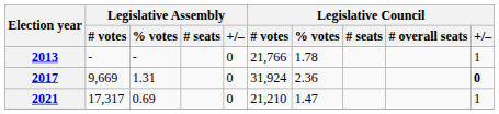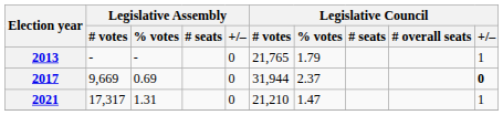 <table class="wikitable">
 <tr>
 <th rowspan="2">Election year</th>
 <th colspan="4">Legislative Assembly</th>
 <th colspan="5">Legislative Council</th>
 </tr>
 <tr>
 <th># votes</th>
 <th>% votes</th>
 <th># seats</th>
 <th>+/–</th>
 <th># votes</th>
 <th>% votes</th>
 <th># seats</th>
 <th># overall seats</th>
 <th>+/–</th>
 </tr>
 <tr>
 <th><a href='#'>2013</a></th>
 <td>-</td>
 <td>-</td>
 <td></td>
 <td> 0</td>
-<td>21,766</td>
-<td>1.78</td>
+<td>21,765</td>
+<td>1.79</td>
 <td></td>
 <td></td>
 <td> 1</td>
 </tr>
 <tr>
 <th><a href='#'>2017</a></th>
 <td>9,669</td>
-<td>1.31</td>
+<td>0.69</td>
 <td></td>
 <td> 0</td>
-<td>31,924</td>
-<td>2.36</td>
+<td>31,944</td>
+<td>2.37</td>
 <td></td>
 <td></td>
 <td><strong> 0</strong></td>
 </tr>
 <tr>
 <th><a href='#'>2021</a></th>
 <td>17,317</td>
-<td>0.69</td>
+<td>1.31</td>
 <td></td>
 <td> 0</td>
 <td>21,210</td>
 <td>1.47</td>
 <td></td>
 <td></td>
 <td> 1</td>
 </tr>
 <tr>
 </tr>
 </table>
